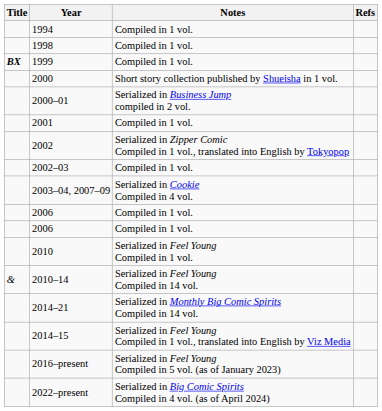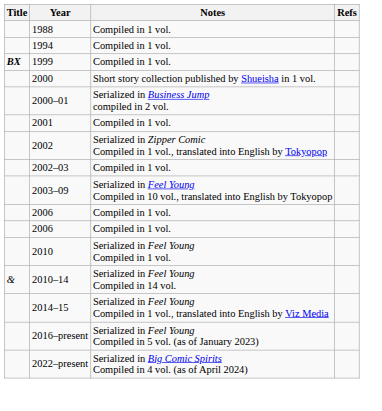 <table class="wikitable sortable">
 <tr>
 <th>Title</th>
 <th>Year</th>
 <th>Notes</th>
 <th>Refs</th>
 </tr>
 <tr>
 <td></td>
-<td>1994</td>
+<td>1988</td>
 <td>Compiled in 1 vol.</td>
 <td></td>
 </tr>
 <tr>
 <td></td>
-<td>1998</td>
+<td>1994</td>
 <td>Compiled in 1 vol.</td>
 <td></td>
 </tr>
 <tr>
 <td><strong><em>BX</em></strong></td>
 <td>1999</td>
 <td>Compiled in 1 vol.</td>
 <td></td>
 </tr>
 <tr>
 <td></td>
 <td>2000</td>
 <td>Short story collection published by <a href='#'>Shueisha</a> in 1 vol.</td>
 <td></td>
 </tr>
 <tr>
 <td></td>
 <td>2000–01</td>
 <td>Serialized in <em><a href='#'>Business Jump</a></em><br>compiled in 2 vol.</td>
 <td></td>
 </tr>
 <tr>
 <td></td>
 <td>2001</td>
 <td>Compiled in 1 vol.</td>
 <td></td>
 </tr>
 <tr>
 <td></td>
 <td>2002</td>
 <td>Serialized in <em>Zipper Comic</em><br>Compiled in 1 vol., translated into English by <a href='#'>Tokyopop</a></td>
 <td></td>
 </tr>
 <tr>
 <td></td>
 <td>2002–03</td>
 <td>Compiled in 1 vol.</td>
 <td></td>
 </tr>
 <tr>
 <td></td>
-<td>2003–04, 2007–09</td>
-<td>Serialized in <em><a href='#'>Cookie</a></em><br>Compiled in 4 vol.</td>
+<td>2003–09</td>
+<td>Serialized in <em><a href='#'>Feel Young</a></em><br>Compiled in 10 vol., translated into English by Tokyopop</td>
 <td></td>
 </tr>
 <tr>
 <td></td>
 <td>2006</td>
 <td>Compiled in 1 vol.</td>
 <td></td>
 </tr>
 <tr>
 <td></td>
 <td>2006</td>
 <td>Compiled in 1 vol.</td>
 <td></td>
 </tr>
 <tr>
 <td></td>
 <td>2010</td>
 <td>Serialized in <em>Feel Young</em><br>Compiled in 1 vol.</td>
 <td></td>
 </tr>
 <tr>
 <td><em>&</em></td>
 <td>2010–14</td>
 <td>Serialized in <em>Feel Young</em><br>Compiled in 14 vol.</td>
 <td></td>
 </tr>
 <tr>
 <td></td>
-<td>2014–21</td>
-<td>Serialized in <em><a href='#'>Monthly Big Comic Spirits</a></em><br>Compiled in 14 vol.</td>
-<td></td>
-</tr>
-<tr>
-<td></td>
 <td>2014–15</td>
 <td>Serialized in <em>Feel Young</em><br>Compiled in 1 vol., translated into English by <a href='#'>Viz Media</a></td>
 <td></td>
 </tr>
 <tr>
 <td></td>
 <td>2016–present</td>
 <td>Serialized in <em>Feel Young</em><br>Compiled in 5 vol. (as of January 2023)</td>
 <td></td>
 </tr>
 <tr>
 <td></td>
 <td>2022–present</td>
 <td>Serialized in <em><a href='#'>Big Comic Spirits</a></em><br>Compiled in 4 vol. (as of April 2024)</td>
 <td></td>
 </tr>
 </table>
